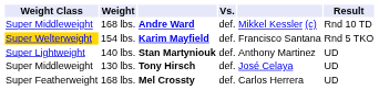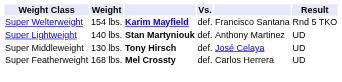 <table class="toccolours" style="font-size: 85%;">
 <tr>
 <th style="background:#e6e8fa; color:#000; text-align:center;">Weight Class</th>
 <th style="background:#e6e8fa; color:#000; text-align:center;">Weight</th>
 <th style="background:#e6e8fa; color:#000; text-align:center;"></th>
 <th style="background:#e6e8fa; color:#000; text-align:center;">Vs.</th>
 <th style="background:#e6e8fa; color:#000; text-align:center;"></th>
 <th style="background:#e6e8fa; color:#000; text-align:center;">Result</th>
 </tr>
 <tr>
-<td><a href='#'>Super Middleweight</a></td>
-<td>168 lbs.</td>
-<td><strong><a href='#'>Andre Ward</a></strong></td>
-<td>def.</td>
-<td><a href='#'>Mikkel Kessler</a> <a href='#'>(c)</a></td>
-<td>Rnd 10 TD</td>
-</tr>
-<tr>
-<td style="background: gold;"><a href='#'>Super Welterweight</a></td>
+<td><a href='#'>Super Welterweight</a></td>
 <td>154 lbs.</td>
 <td><strong><a href='#'>Karim Mayfield</a></strong></td>
 <td>def.</td>
 <td>Francisco Santana</td>
 <td>Rnd 5 TKO</td>
 </tr>
 <tr>
 <td><a href='#'>Super Lightweight</a></td>
 <td>140 lbs.</td>
 <td><strong>Stan Martyniouk</strong></td>
 <td>def.</td>
 <td>Anthony Martinez</td>
 <td>UD</td>
 </tr>
 <tr>
 <td>Super Middleweight</td>
 <td>130 lbs.</td>
 <td><strong>Tony Hirsch</strong></td>
 <td>def.</td>
 <td><a href='#'>José Celaya</a></td>
 <td>UD</td>
 </tr>
 <tr>
 <td>Super Featherweight</td>
 <td>168 lbs.</td>
 <td><strong>Mel Crossty</strong></td>
 <td>def.</td>
 <td>Carlos Herrera</td>
 <td>UD</td>
 </tr>
 </table>
